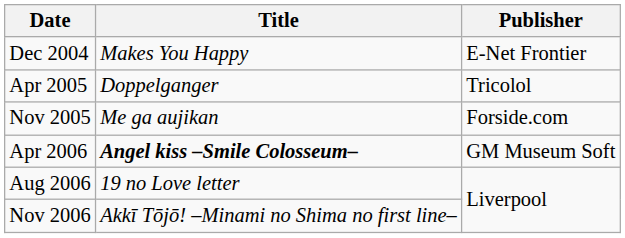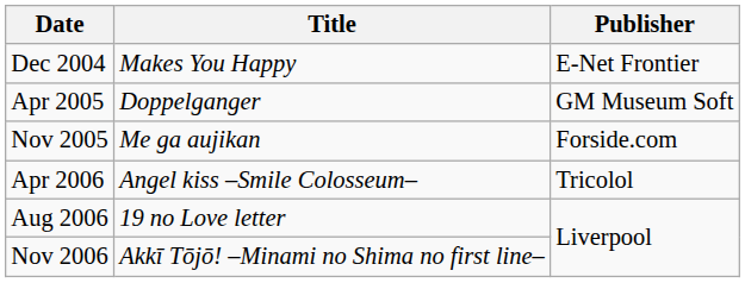 <table class="wikitable">
 <tr>
 <th>Date</th>
 <th>Title</th>
 <th>Publisher</th>
 </tr>
 <tr>
 <td>Dec 2004</td>
 <td><em>Makes You Happy</em></td>
 <td>E-Net Frontier</td>
 </tr>
 <tr>
 <td>Apr 2005</td>
 <td><em>Doppelganger</em></td>
-<td>Tricolol</td>
+<td>GM Museum Soft</td>
 </tr>
 <tr>
 <td>Nov 2005</td>
 <td><em>Me ga aujikan</em></td>
 <td>Forside.com</td>
 </tr>
 <tr>
 <td>Apr 2006</td>
-<td><strong><em>Angel kiss –Smile Colosseum–</em></strong></td>
-<td>GM Museum Soft</td>
+<td><em>Angel kiss –Smile Colosseum–</em></td>
+<td>Tricolol</td>
 </tr>
 <tr>
 <td>Aug 2006</td>
 <td><em>19 no Love letter</em></td>
 <td rowspan="2">Liverpool</td>
 </tr>
 <tr>
 <td>Nov 2006</td>
 <td><em>Akkī Tōjō! –Minami no Shima no first line–</em></td>
 </tr>
 </table>
